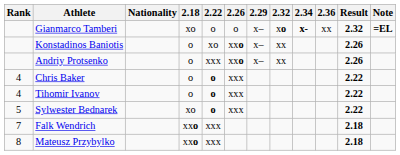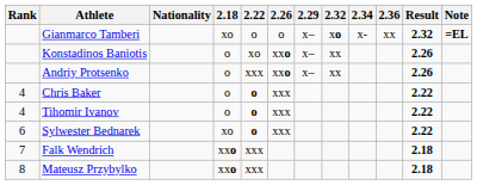 <table class="wikitable sortable" style="text-align:center">
 <tr>
 <th>Rank</th>
 <th>Athlete</th>
 <th>Nationality</th>
 <th>2.18</th>
 <th>2.22</th>
 <th>2.26</th>
 <th>2.29</th>
 <th>2.32</th>
 <th>2.34</th>
 <th>2.36</th>
 <th>Result</th>
 <th>Note</th>
 </tr>
 <tr>
 <td></td>
 <td align=left><a href='#'>Gianmarco Tamberi</a></td>
 <td align=left></td>
 <td>xo</td>
 <td>o</td>
 <td>o</td>
 <td>x–</td>
 <td>x<strong>o</strong></td>
-<td><strong>x-</strong></td>
+<td>x-</td>
 <td>xx</td>
 <td><strong>2.32</strong></td>
 <td><strong>=EL</strong></td>
 </tr>
 <tr>
 <td></td>
 <td align=left><a href='#'>Konstadinos Baniotis</a></td>
 <td align=left></td>
 <td>o</td>
 <td>xo</td>
 <td>xx<strong>o</strong></td>
 <td>x–</td>
 <td>xx</td>
 <td></td>
 <td></td>
 <td><strong>2.26</strong></td>
 <td></td>
 </tr>
 <tr>
 <td></td>
 <td align=left><a href='#'>Andriy Protsenko</a></td>
 <td align=left></td>
 <td>o</td>
 <td>xxx</td>
 <td>xx<strong>o</strong></td>
 <td>x–</td>
 <td>xx</td>
 <td></td>
 <td></td>
 <td><strong>2.26</strong></td>
 <td></td>
 </tr>
 <tr>
 <td>4</td>
 <td align=left><a href='#'>Chris Baker</a></td>
 <td align=left></td>
 <td>o</td>
 <td><strong>o</strong></td>
 <td>xxx</td>
 <td></td>
 <td></td>
 <td></td>
 <td></td>
 <td><strong>2.22</strong></td>
 <td></td>
 </tr>
 <tr>
 <td>4</td>
 <td align=left><a href='#'>Tihomir Ivanov</a></td>
 <td align=left></td>
 <td>o</td>
 <td><strong>o</strong></td>
 <td>xxx</td>
 <td></td>
 <td></td>
 <td></td>
 <td></td>
 <td><strong>2.22</strong></td>
 <td></td>
 </tr>
 <tr>
-<td>5</td>
+<td>6</td>
 <td align=left><a href='#'>Sylwester Bednarek</a></td>
 <td align=left></td>
 <td>xo</td>
 <td><strong>o</strong></td>
 <td>xxx</td>
 <td></td>
 <td></td>
 <td></td>
 <td></td>
 <td><strong>2.22</strong></td>
 <td></td>
 </tr>
 <tr>
 <td>7</td>
 <td align=left><a href='#'>Falk Wendrich</a></td>
 <td align=left></td>
 <td>xx<strong>o</strong></td>
 <td>xxx</td>
 <td></td>
 <td></td>
 <td></td>
 <td></td>
 <td></td>
 <td><strong>2.18</strong></td>
 <td></td>
 </tr>
 <tr>
 <td>8</td>
 <td align=left><a href='#'>Mateusz Przybylko</a></td>
 <td align=left></td>
 <td>xx<strong>o</strong></td>
 <td>xxx</td>
 <td></td>
 <td></td>
 <td></td>
 <td></td>
 <td></td>
 <td><strong>2.18</strong></td>
 <td></td>
 </tr>
 </table>
